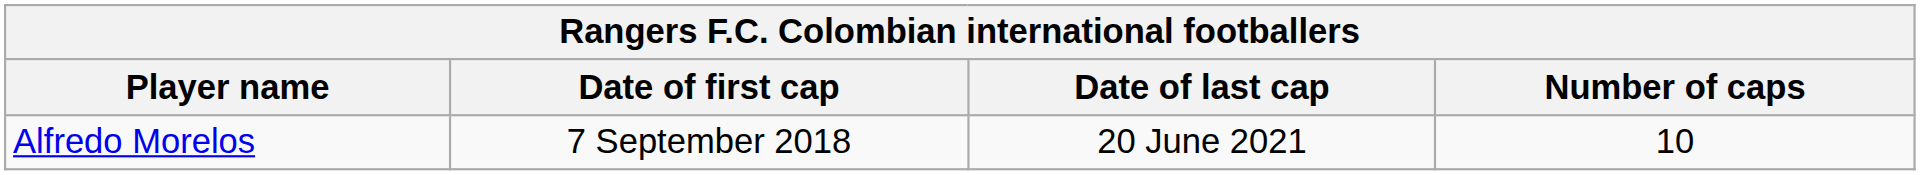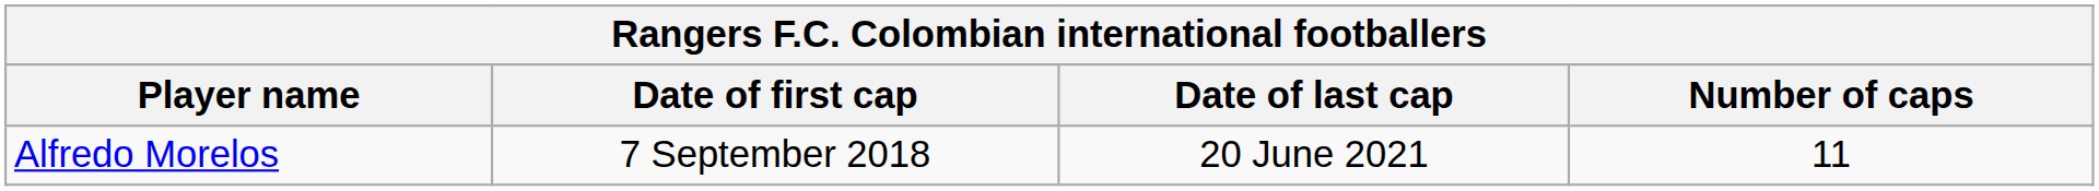 <table class="wikitable plainrowheaders" style="width: 70%;">
 <tr>
 <th colspan=5>Rangers F.C. Colombian international footballers </th>
 </tr>
 <tr>
 <th scope="col">Player name</th>
 <th scope="col">Date of first cap</th>
 <th scope="col">Date of last cap</th>
 <th scope="col">Number of caps</th>
 </tr>
 <tr>
 <td><a href='#'>Alfredo Morelos</a></td>
 <td align="center">7 September 2018</td>
 <td align="center">20 June 2021</td>
-<td align="center">10</td>
+<td align="center">11</td>
 </tr>
 </table>
